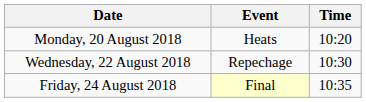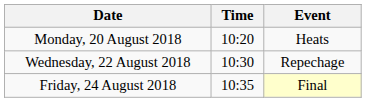 <table class = "wikitable" style="text-align:center;">
 <tr>
 <th width=220>Date</th>
+<th width=50>Time</th>
 <th width=100>Event</th>
-<th width=50>Time</th>
 </tr>
 <tr>
 <td>Monday, 20 August 2018</td>
+<td>10:20</td>
 <td>Heats</td>
-<td>10:20</td>
 </tr>
 <tr>
 <td>Wednesday, 22 August 2018</td>
+<td>10:30</td>
 <td>Repechage</td>
-<td>10:30</td>
 </tr>
 <tr>
 <td>Friday, 24 August 2018</td>
+<td>10:35</td>
 <td bgcolor=ffffcc>Final</td>
-<td>10:35</td>
 </tr>
 </table>
